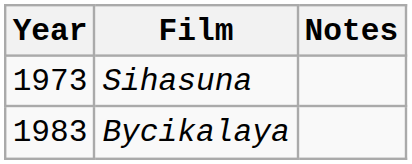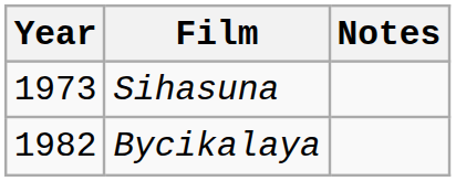 <table class="wikitable">
 <tr>
 <th>Year</th>
 <th>Film</th>
 <th>Notes</th>
 </tr>
 <tr>
 <td>1973</td>
 <td><em>Sihasuna</em></td>
 <td></td>
 </tr>
 <tr>
-<td>1983</td>
+<td>1982</td>
 <td><em>Bycikalaya</em></td>
 <td></td>
 </tr>
 </table>
